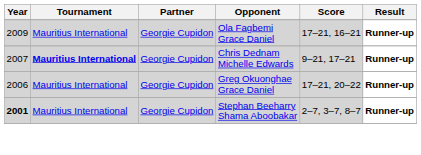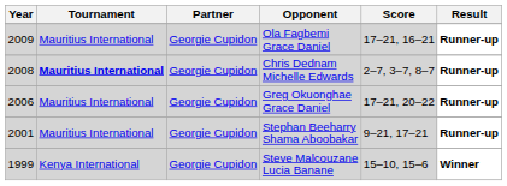 <table class="sortable wikitable" style="font-size: 90%;">
 <tr>
 <th>Year</th>
 <th>Tournament</th>
 <th>Partner</th>
 <th>Opponent</th>
 <th>Score</th>
 <th>Result</th>
 </tr>
 <tr>
 </tr>
 <tr style="background:#D5D5D5">
 <td align="center">2009</td>
 <td align="left"><a href='#'>Mauritius International</a></td>
 <td align="left"> <a href='#'>Georgie Cupidon</a></td>
 <td align="left"> <a href='#'>Ola Fagbemi</a><br> <a href='#'>Grace Daniel</a></td>
 <td align="left">17–21, 16–21</td>
 <td style="text-align:left; background:white"> <strong>Runner-up</strong></td>
 </tr>
 <tr>
 </tr>
 <tr style="background:#D5D5D5">
-<td align="center">2007</td>
+<td align="center">2008</td>
 <td align="left"><strong><a href='#'>Mauritius International</a></strong></td>
 <td align="left"> <a href='#'>Georgie Cupidon</a></td>
 <td align="left"> <a href='#'>Chris Dednam</a><br> <a href='#'>Michelle Edwards</a></td>
-<td align="left">9–21, 17–21</td>
+<td align="left">2–7, 3–7, 8–7</td>
 <td style="text-align:left; background:white"> <strong>Runner-up</strong></td>
 </tr>
 <tr>
 </tr>
 <tr style="background:#D5D5D5">
 <td align="center">2006</td>
 <td align="left"><a href='#'>Mauritius International</a></td>
 <td align="left"> <a href='#'>Georgie Cupidon</a></td>
 <td align="left"> <a href='#'>Greg Okuonghae</a><br> <a href='#'>Grace Daniel</a></td>
 <td align="left">17–21, 20–22</td>
 <td style="text-align:left; background:white"> <strong>Runner-up</strong></td>
 </tr>
 <tr>
 </tr>
 <tr style="background:#D5D5D5">
-<td align="center"><strong>2001</strong></td>
+<td align="center">2001</td>
 <td align="left"><a href='#'>Mauritius International</a></td>
 <td align="left"> <a href='#'>Georgie Cupidon</a></td>
 <td align="left"> <a href='#'>Stephan Beeharry</a><br> <a href='#'>Shama Aboobakar</a></td>
-<td align="left">2–7, 3–7, 8–7</td>
+<td align="left">9–21, 17–21</td>
 <td style="text-align:left; background:white"> <strong>Runner-up</strong></td>
 </tr>
 <tr>
 </tr>
+<tr style="background:#D5D5D5">
+<td align="center">1999</td>
+<td align="left"><a href='#'>Kenya International</a></td>
+<td align="left"> <a href='#'>Georgie Cupidon</a></td>
+<td align="left"> <a href='#'>Steve Malcouzane</a><br> <a href='#'>Lucia Banane</a></td>
+<td align="left">15–10, 15–6</td>
+<td style="text-align:left; background:white"> <strong>Winner</strong></td>
+</tr>
 </table>
